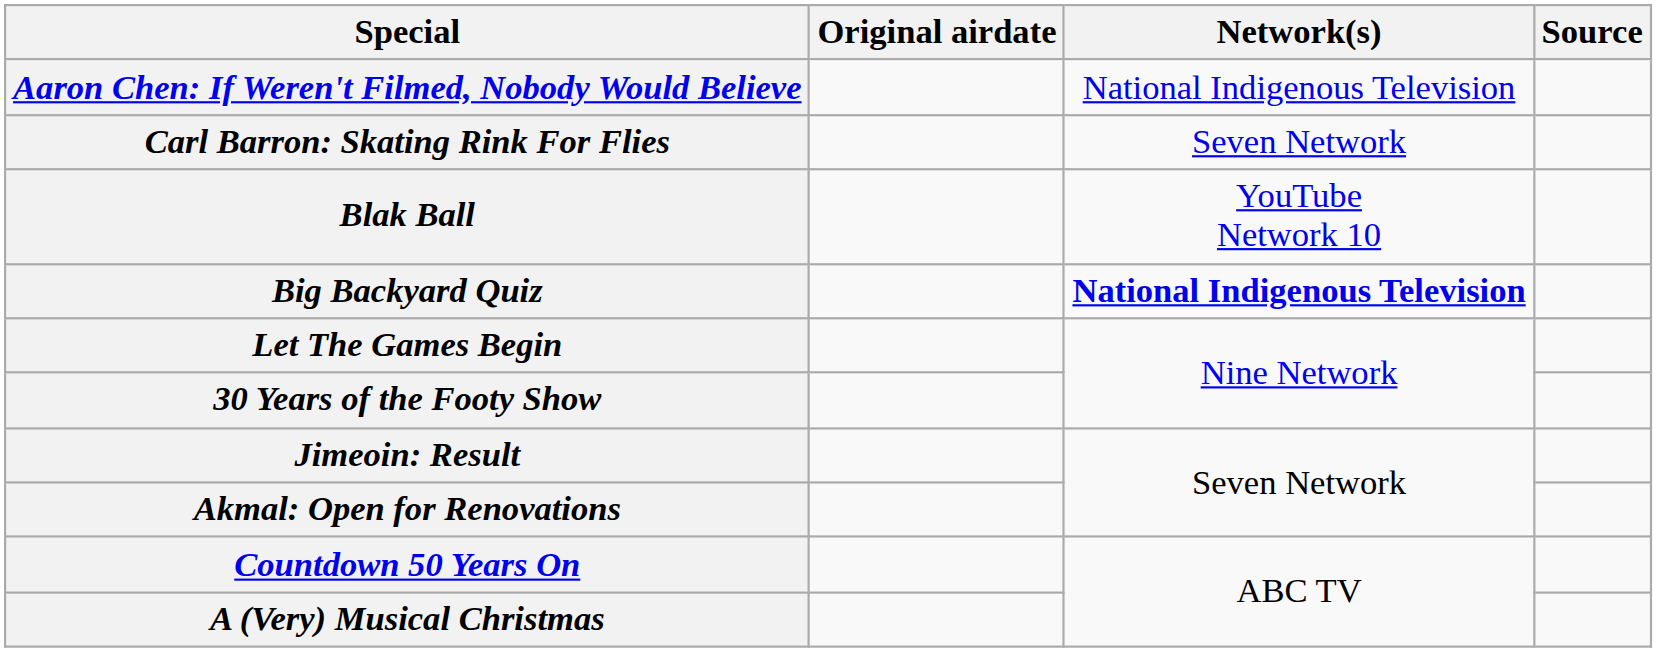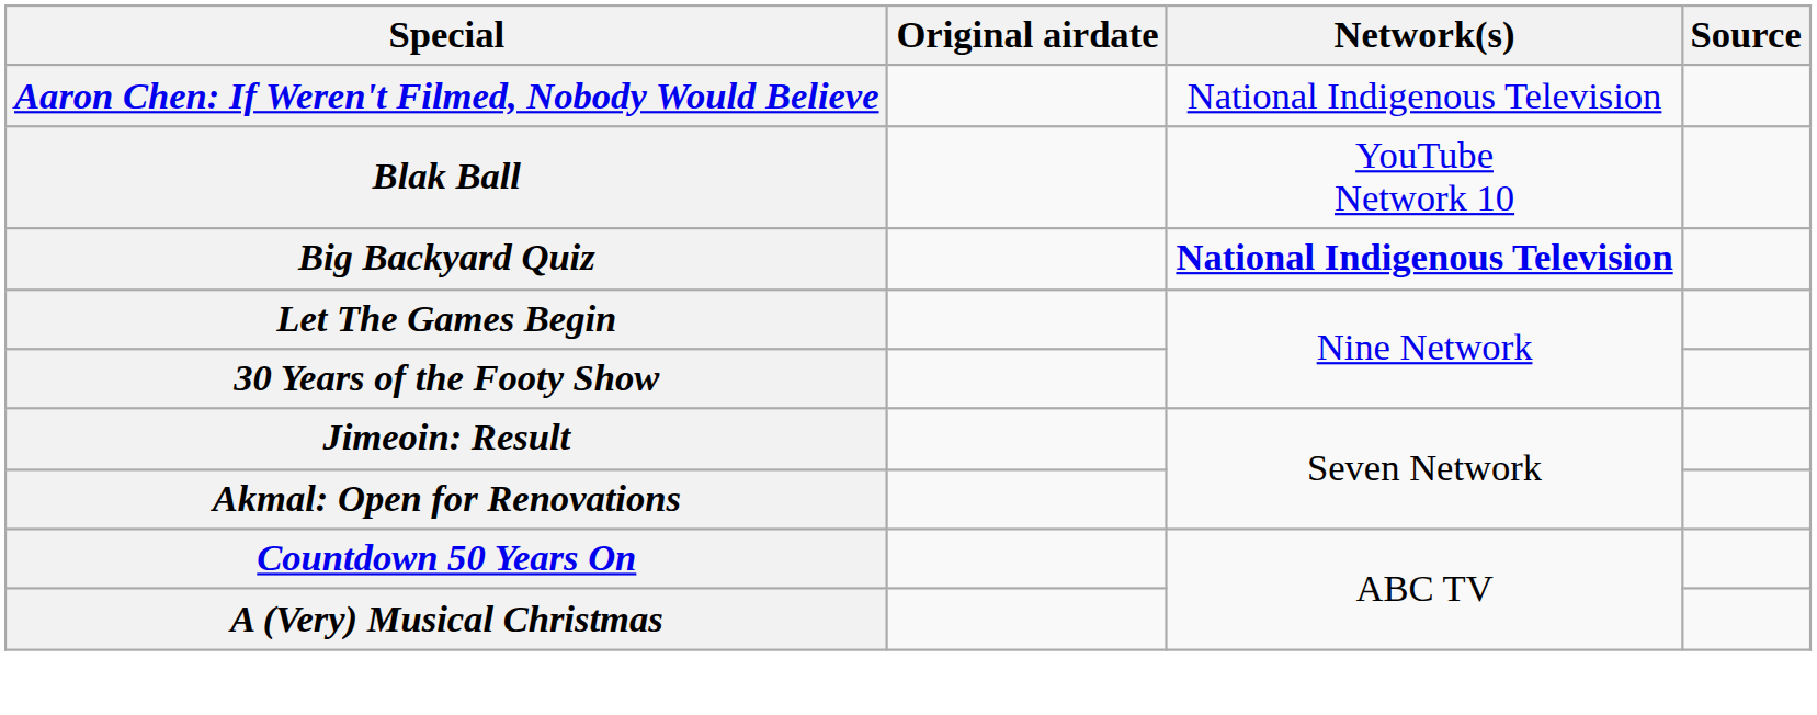 <table class="wikitable plainrowheaders sortable" style="text-align:center">
 <tr>
 <th scope="col">Special</th>
 <th scope="col">Original airdate</th>
 <th scope="col">Network(s)</th>
 <th scope="col" class="unsortable">Source</th>
 </tr>
 <tr>
 <th scope="row"><em><a href='#'>Aaron Chen: If Weren't Filmed, Nobody Would Believe</a></em></th>
 <td></td>
 <td><a href='#'>National Indigenous Television</a></td>
-<td></td>
-</tr>
-<tr>
-<th scope="row"><em>Carl Barron: Skating Rink For Flies</em></th>
-<td></td>
-<td><a href='#'>Seven Network</a></td>
 <td></td>
 </tr>
 <tr>
 <th scope="row"><em>Blak Ball</em></th>
 <td></td>
 <td><a href='#'>YouTube</a><br><a href='#'>Network 10</a></td>
 <td></td>
 </tr>
 <tr>
 <th scope="row"><em>Big Backyard Quiz</em></th>
 <td></td>
 <td><strong><a href='#'>National Indigenous Television</a></strong></td>
 <td></td>
 </tr>
 <tr>
 <th scope="row"><em>Let The Games Begin</em></th>
 <td></td>
 <td rowspan=2><a href='#'>Nine Network</a></td>
 <td></td>
 </tr>
 <tr>
 <th scope="row"><em>30 Years of the Footy Show</em></th>
 <td></td>
 <td></td>
 </tr>
 <tr>
 <th scope="row"><em>Jimeoin: Result</em></th>
 <td></td>
 <td rowspan=2>Seven Network</td>
 <td></td>
 </tr>
 <tr>
 <th scope="row"><em>Akmal: Open for Renovations</em></th>
 <td></td>
 <td></td>
 </tr>
 <tr>
 <th scope="row"><em><a href='#'>Countdown 50 Years On</a></em></th>
 <td></td>
 <td rowspan=2>ABC TV</td>
 <td></td>
 </tr>
 <tr>
 <th scope="row"><em>A (Very) Musical Christmas</em></th>
 <td></td>
 <td></td>
 </tr>
 </table>
